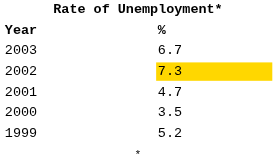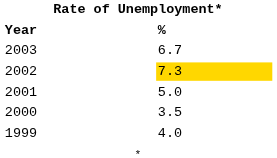 <table id="toc" style="float: right; margin-left: 5em; width: 15%; font-size: 90%;" cellspacing="2">
 <tr>
 <td style="text-align:center;" colspan="2"><strong>Rate of Unemployment*</strong></td>
 </tr>
 <tr>
 <td><strong>Year</strong></td>
 <td><strong>%</strong></td>
 </tr>
 <tr>
 <td>2003</td>
 <td>6.7</td>
 </tr>
 <tr>
 <td>2002</td>
 <td style="background: gold;">7.3</td>
 </tr>
 <tr>
 <td>2001</td>
-<td>4.7</td>
+<td>5.0</td>
 </tr>
 <tr>
 <td>2000</td>
 <td>3.5</td>
 </tr>
 <tr>
 <td>1999</td>
-<td>5.2</td>
+<td>4.0</td>
 </tr>
 <tr>
 <td style="text-align:center;" colspan="2"><small>*</small></td>
 </tr>
 </table>
